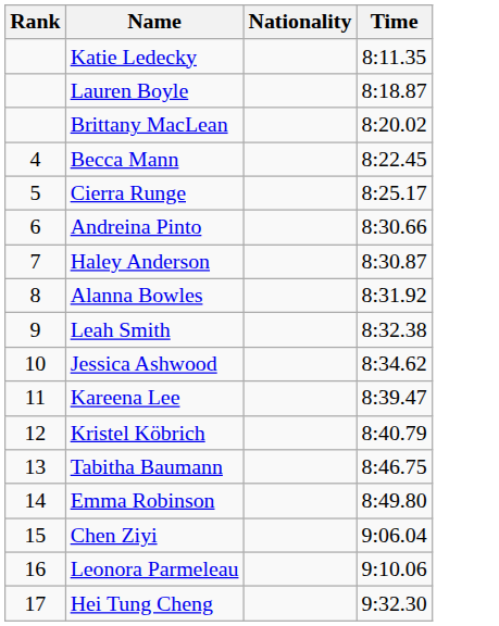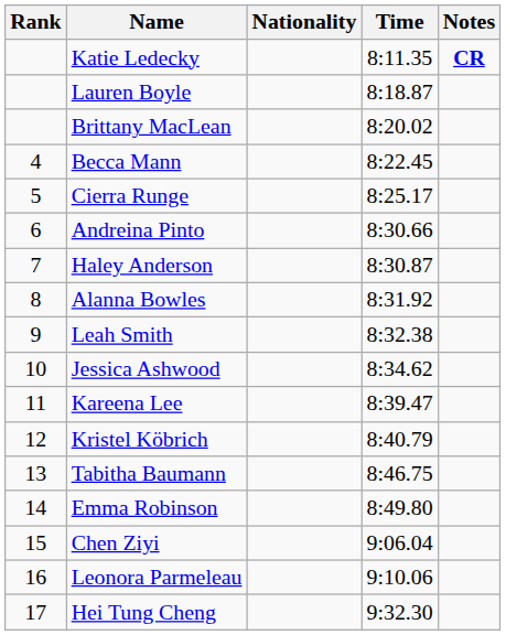 <table class="wikitable sortable" style="text-align:center">
 <tr>
 <th>Rank</th>
 <th>Name</th>
 <th>Nationality</th>
 <th>Time</th>
+<th>Notes</th>
 </tr>
 <tr>
 <td></td>
 <td align=left><a href='#'>Katie Ledecky</a></td>
 <td align=left></td>
 <td>8:11.35</td>
+<td><strong><a href='#'>CR</a></strong></td>
 </tr>
 <tr>
 <td></td>
 <td align=left><a href='#'>Lauren Boyle</a></td>
 <td align=left></td>
 <td>8:18.87</td>
+<td></td>
 </tr>
 <tr>
 <td></td>
 <td align=left><a href='#'>Brittany MacLean</a></td>
 <td align=left></td>
 <td>8:20.02</td>
+<td></td>
 </tr>
 <tr>
 <td>4</td>
 <td align=left><a href='#'>Becca Mann</a></td>
 <td align=left></td>
 <td>8:22.45</td>
+<td></td>
 </tr>
 <tr>
 <td>5</td>
 <td align=left><a href='#'>Cierra Runge</a></td>
 <td align=left></td>
 <td>8:25.17</td>
+<td></td>
 </tr>
 <tr>
 <td>6</td>
 <td align=left><a href='#'>Andreina Pinto</a></td>
 <td align=left></td>
 <td>8:30.66</td>
+<td></td>
 </tr>
 <tr>
 <td>7</td>
 <td align=left><a href='#'>Haley Anderson</a></td>
 <td align=left></td>
 <td>8:30.87</td>
+<td></td>
 </tr>
 <tr>
 <td>8</td>
 <td align=left><a href='#'>Alanna Bowles</a></td>
 <td align=left></td>
 <td>8:31.92</td>
+<td></td>
 </tr>
 <tr>
 <td>9</td>
 <td align=left><a href='#'>Leah Smith</a></td>
 <td align=left></td>
 <td>8:32.38</td>
+<td></td>
 </tr>
 <tr>
 <td>10</td>
 <td align=left><a href='#'>Jessica Ashwood</a></td>
 <td align=left></td>
 <td>8:34.62</td>
+<td></td>
 </tr>
 <tr>
 <td>11</td>
 <td align=left><a href='#'>Kareena Lee</a></td>
 <td align=left></td>
 <td>8:39.47</td>
+<td></td>
 </tr>
 <tr>
 <td>12</td>
 <td align=left><a href='#'>Kristel Köbrich</a></td>
 <td align=left></td>
 <td>8:40.79</td>
+<td></td>
 </tr>
 <tr>
 <td>13</td>
 <td align=left><a href='#'>Tabitha Baumann</a></td>
 <td align=left></td>
 <td>8:46.75</td>
+<td></td>
 </tr>
 <tr>
 <td>14</td>
 <td align=left><a href='#'>Emma Robinson</a></td>
 <td align=left></td>
 <td>8:49.80</td>
+<td></td>
 </tr>
 <tr>
 <td>15</td>
 <td align=left><a href='#'>Chen Ziyi</a></td>
 <td align=left></td>
 <td>9:06.04</td>
+<td></td>
 </tr>
 <tr>
 <td>16</td>
 <td align=left><a href='#'>Leonora Parmeleau</a></td>
 <td align=left></td>
 <td>9:10.06</td>
+<td></td>
 </tr>
 <tr>
 <td>17</td>
 <td align=left><a href='#'>Hei Tung Cheng</a></td>
 <td align=left></td>
 <td>9:32.30</td>
+<td></td>
 </tr>
 </table>
